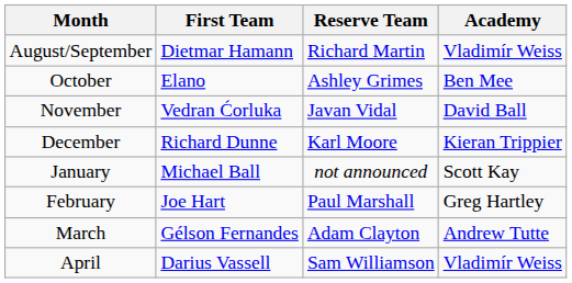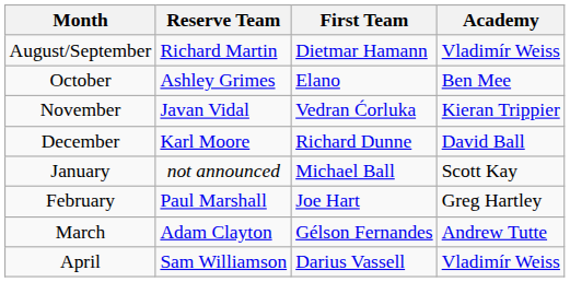 <table class="wikitable">
 <tr>
 <th>Month</th>
+<th>Reserve Team</th>
 <th>First Team</th>
-<th>Reserve Team</th>
 <th>Academy</th>
 </tr>
 <tr>
 <td align="center">August/September</td>
+<td> <a href='#'>Richard Martin</a></td>
 <td> <a href='#'>Dietmar Hamann</a></td>
-<td> <a href='#'>Richard Martin</a></td>
 <td> <a href='#'>Vladimír Weiss</a></td>
 </tr>
 <tr>
 <td align="center">October</td>
+<td> <a href='#'>Ashley Grimes</a></td>
 <td> <a href='#'>Elano</a></td>
-<td> <a href='#'>Ashley Grimes</a></td>
 <td> <a href='#'>Ben Mee</a></td>
 </tr>
 <tr>
 <td align="center">November</td>
+<td> <a href='#'>Javan Vidal</a></td>
 <td> <a href='#'>Vedran Ćorluka</a></td>
-<td> <a href='#'>Javan Vidal</a></td>
+<td> <a href='#'>Kieran Trippier</a></td>
+</tr>
+<tr>
+<td align="center">December</td>
+<td> <a href='#'>Karl Moore</a></td>
+<td> <a href='#'>Richard Dunne</a></td>
 <td> <a href='#'>David Ball</a></td>
 </tr>
 <tr>
-<td align="center">December</td>
-<td> <a href='#'>Richard Dunne</a></td>
-<td> <a href='#'>Karl Moore</a></td>
-<td> <a href='#'>Kieran Trippier</a></td>
-</tr>
-<tr>
 <td align="center">January</td>
+<td align="center"><em>not announced</em></td>
 <td> <a href='#'>Michael Ball</a></td>
-<td align="center"><em>not announced</em></td>
 <td> Scott Kay</td>
 </tr>
 <tr>
 <td align="center">February</td>
+<td> <a href='#'>Paul Marshall</a></td>
 <td> <a href='#'>Joe Hart</a></td>
-<td> <a href='#'>Paul Marshall</a></td>
 <td> Greg Hartley</td>
 </tr>
 <tr>
 <td align="center">March</td>
+<td> <a href='#'>Adam Clayton</a></td>
 <td> <a href='#'>Gélson Fernandes</a></td>
-<td> <a href='#'>Adam Clayton</a></td>
 <td> <a href='#'>Andrew Tutte</a></td>
 </tr>
 <tr>
 <td align="center">April</td>
+<td> <a href='#'>Sam Williamson</a></td>
 <td> <a href='#'>Darius Vassell</a></td>
-<td> <a href='#'>Sam Williamson</a></td>
 <td> <a href='#'>Vladimír Weiss</a></td>
 </tr>
 </table>
